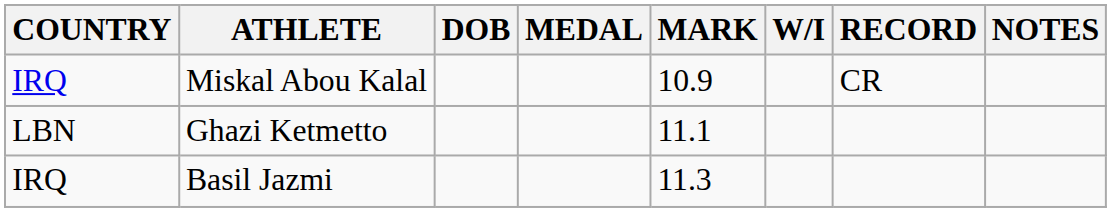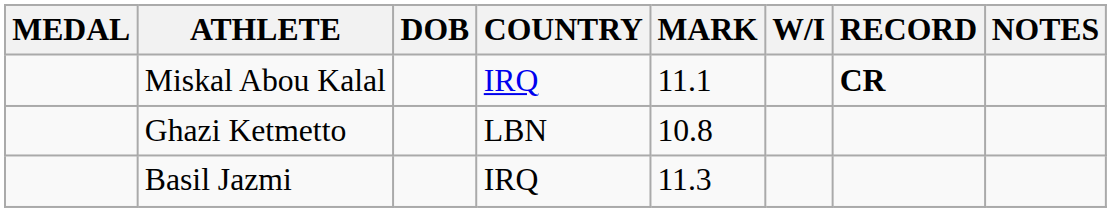 <table class="wikitable">
 <tr>
-<th>COUNTRY</th>
+<th>MEDAL</th>
 <th>ATHLETE</th>
 <th>DOB</th>
-<th>MEDAL</th>
+<th>COUNTRY</th>
 <th>MARK</th>
 <th>W/I</th>
 <th>RECORD</th>
 <th>NOTES</th>
 </tr>
 <tr>
-<td><a href='#'>IRQ</a></td>
+<td></td>
 <td>Miskal Abou Kalal</td>
 <td></td>
+<td><a href='#'>IRQ</a></td>
+<td>11.1</td>
 <td></td>
-<td>10.9</td>
-<td></td>
-<td>CR</td>
+<td><strong>CR</strong></td>
 <td></td>
 </tr>
 <tr>
-<td>LBN</td>
+<td></td>
 <td>Ghazi Ketmetto</td>
 <td></td>
-<td></td>
-<td>11.1</td>
+<td>LBN</td>
+<td>10.8</td>
 <td></td>
 <td></td>
 <td></td>
 </tr>
 <tr>
-<td>IRQ</td>
+<td></td>
 <td>Basil Jazmi</td>
 <td></td>
-<td></td>
+<td>IRQ</td>
 <td>11.3</td>
 <td></td>
 <td></td>
 <td></td>
 </tr>
 </table>
